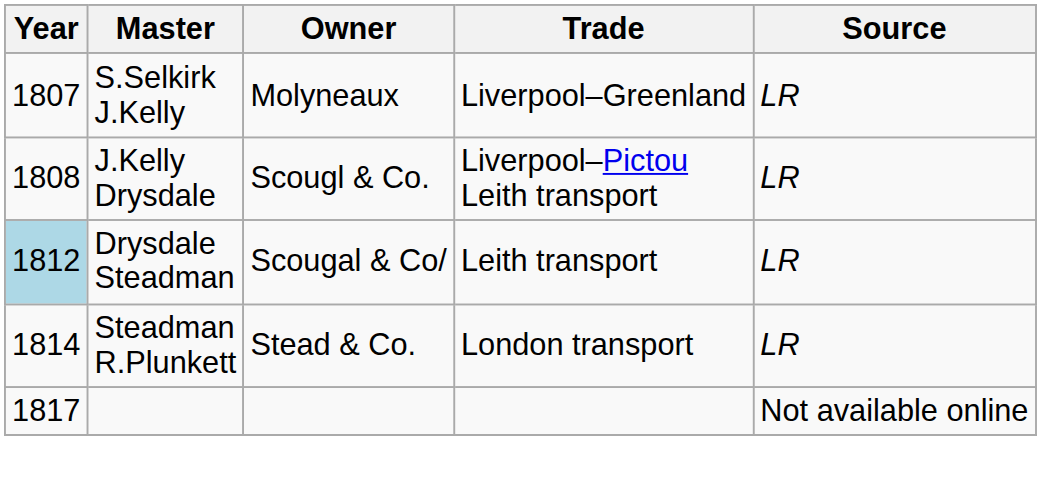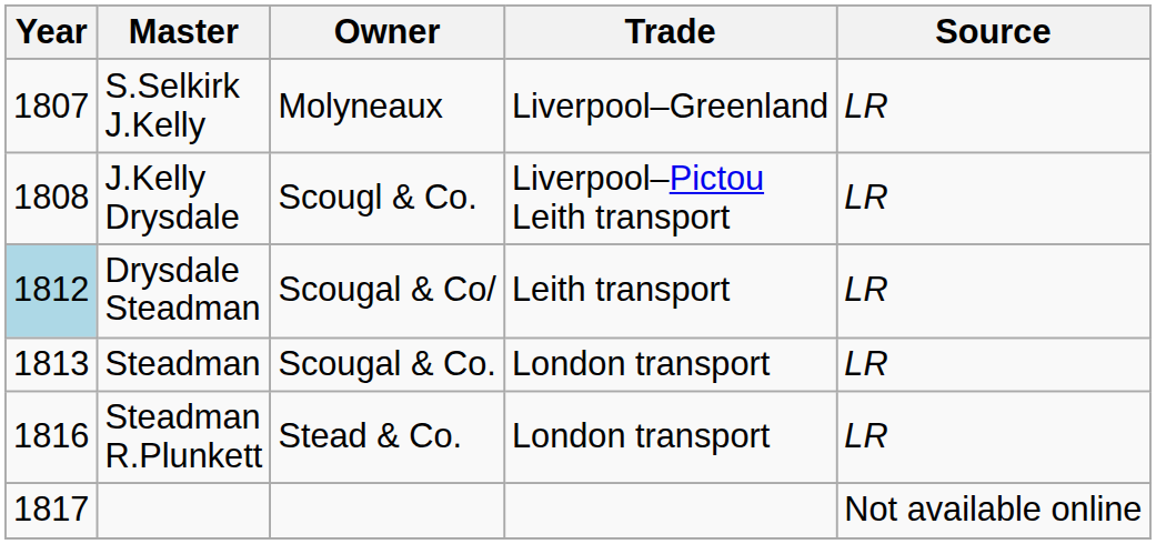 <table class="sortable wikitable">
 <tr>
 <th>Year</th>
 <th>Master</th>
 <th>Owner</th>
 <th>Trade</th>
 <th>Source</th>
 </tr>
 <tr>
 <td>1807</td>
 <td>S.Selkirk<br>J.Kelly</td>
 <td>Molyneaux</td>
 <td>Liverpool–Greenland</td>
 <td><em>LR</em></td>
 </tr>
 <tr>
 <td>1808</td>
 <td>J.Kelly<br>Drysdale</td>
 <td>Scougl & Co.</td>
 <td>Liverpool–<a href='#'>Pictou</a><br>Leith transport</td>
 <td><em>LR</em></td>
 </tr>
 <tr>
 <td style="background: lightblue;">1812</td>
 <td>Drysdale<br>Steadman</td>
 <td>Scougal & Co/</td>
 <td>Leith transport</td>
 <td><em>LR</em></td>
 </tr>
 <tr>
-<td>1814</td>
+<td>1813</td>
+<td>Steadman</td>
+<td>Scougal & Co.</td>
+<td>London transport</td>
+<td><em>LR</em></td>
+</tr>
+<tr>
+<td>1816</td>
 <td>Steadman<br>R.Plunkett</td>
 <td>Stead & Co.</td>
 <td>London transport</td>
 <td><em>LR</em></td>
 </tr>
 <tr>
 <td>1817</td>
 <td></td>
 <td></td>
 <td></td>
 <td>Not available online</td>
 </tr>
 <tr>
 </tr>
 </table>
